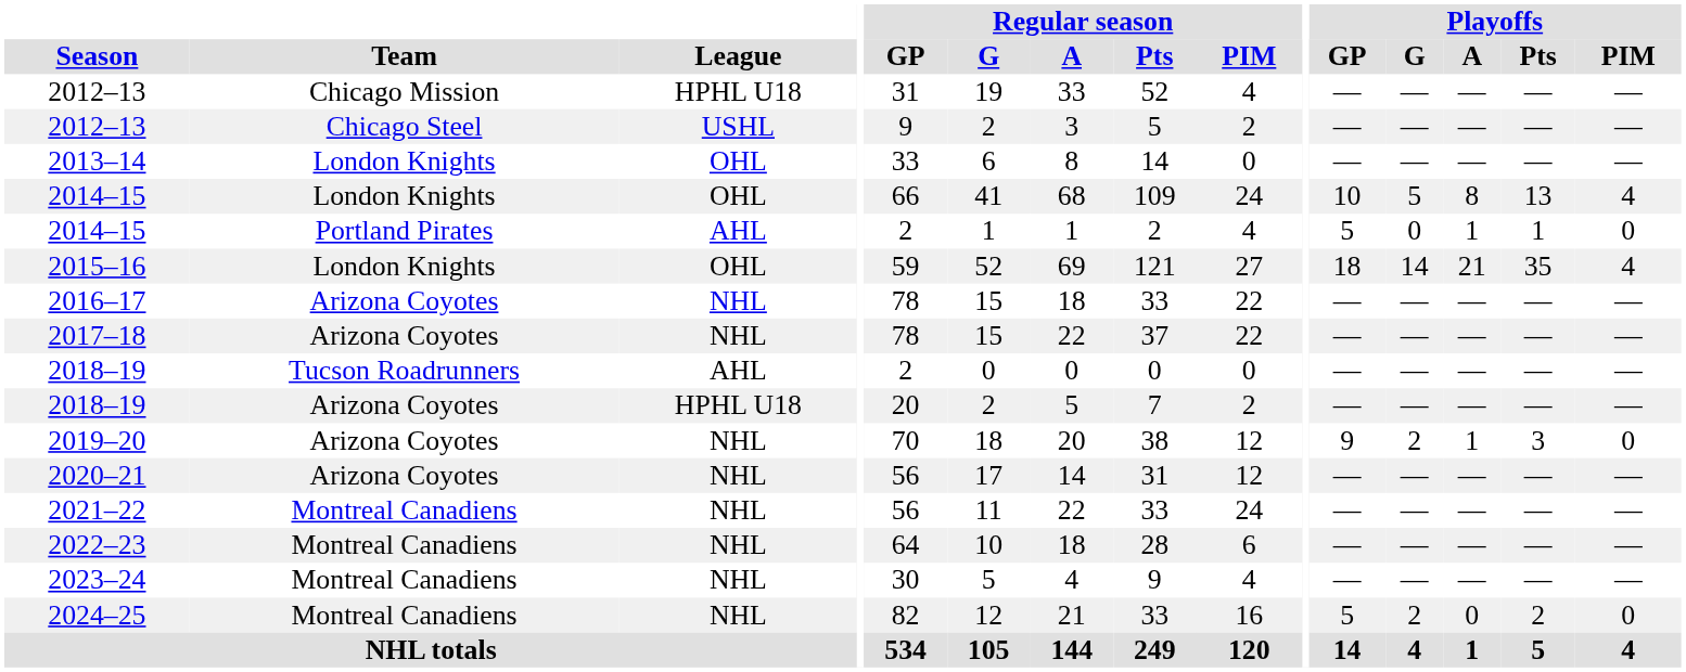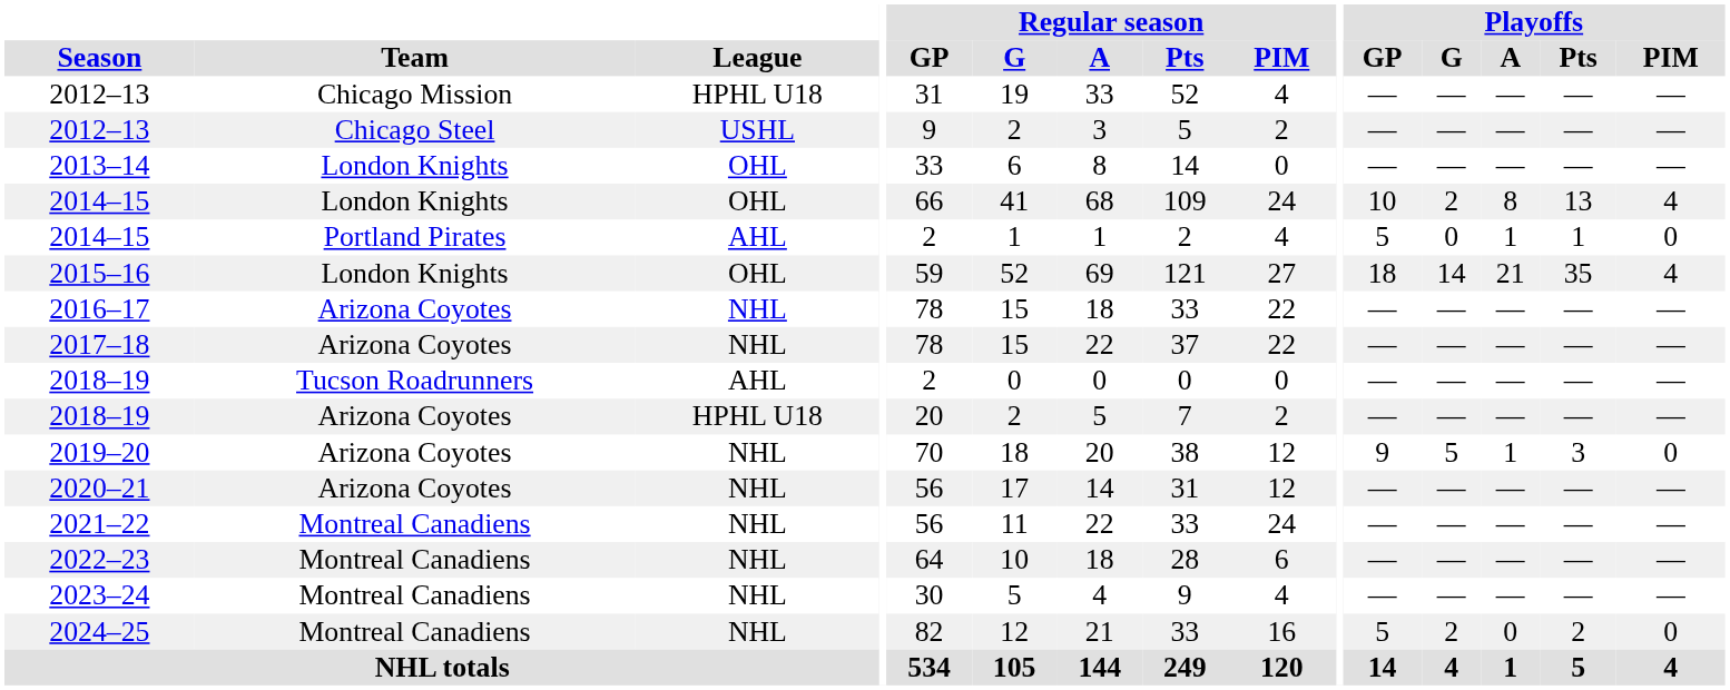 <table border="0" cellpadding="1" cellspacing="0" style="text-align:center; width:60em;">
 <tr bgcolor="#e0e0e0">
 <th colspan="3" style="background:#fff;"></th>
 <th rowspan="99" style="background:#fff;"></th>
 <th colspan="5"><a href='#'>Regular season</a></th>
 <th rowspan="99" style="background:#fff;"></th>
 <th colspan="5"><a href='#'>Playoffs</a></th>
 </tr>
 <tr bgcolor="#e0e0e0">
 <th><a href='#'>Season</a></th>
 <th>Team</th>
 <th>League</th>
 <th>GP</th>
 <th><a href='#'>G</a></th>
 <th><a href='#'>A</a></th>
 <th><a href='#'>Pts</a></th>
 <th><a href='#'>PIM</a></th>
 <th>GP</th>
 <th>G</th>
 <th>A</th>
 <th>Pts</th>
 <th>PIM</th>
 </tr>
 <tr>
 <td>2012–13</td>
 <td>Chicago Mission</td>
 <td>HPHL U18</td>
 <td>31</td>
 <td>19</td>
 <td>33</td>
 <td>52</td>
 <td>4</td>
 <td>—</td>
 <td>—</td>
 <td>—</td>
 <td>—</td>
 <td>—</td>
 </tr>
 <tr bgcolor="#f0f0f0">
 <td><a href='#'>2012–13</a></td>
 <td><a href='#'>Chicago Steel</a></td>
 <td><a href='#'>USHL</a></td>
 <td>9</td>
 <td>2</td>
 <td>3</td>
 <td>5</td>
 <td>2</td>
 <td>—</td>
 <td>—</td>
 <td>—</td>
 <td>—</td>
 <td>—</td>
 </tr>
 <tr>
 <td><a href='#'>2013–14</a></td>
 <td><a href='#'>London Knights</a></td>
 <td><a href='#'>OHL</a></td>
 <td>33</td>
 <td>6</td>
 <td>8</td>
 <td>14</td>
 <td>0</td>
 <td>—</td>
 <td>—</td>
 <td>—</td>
 <td>—</td>
 <td>—</td>
 </tr>
 <tr bgcolor="#f0f0f0">
 <td><a href='#'>2014–15</a></td>
 <td>London Knights</td>
 <td>OHL</td>
 <td>66</td>
 <td>41</td>
 <td>68</td>
 <td>109</td>
 <td>24</td>
 <td>10</td>
-<td>5</td>
+<td>2</td>
 <td>8</td>
 <td>13</td>
 <td>4</td>
 </tr>
 <tr>
 <td><a href='#'>2014–15</a></td>
 <td><a href='#'>Portland Pirates</a></td>
 <td><a href='#'>AHL</a></td>
 <td>2</td>
 <td>1</td>
 <td>1</td>
 <td>2</td>
 <td>4</td>
 <td>5</td>
 <td>0</td>
 <td>1</td>
 <td>1</td>
 <td>0</td>
 </tr>
 <tr bgcolor="#f0f0f0">
 <td><a href='#'>2015–16</a></td>
 <td>London Knights</td>
 <td>OHL</td>
 <td>59</td>
 <td>52</td>
 <td>69</td>
 <td>121</td>
 <td>27</td>
 <td>18</td>
 <td>14</td>
 <td>21</td>
 <td>35</td>
 <td>4</td>
 </tr>
 <tr>
 <td><a href='#'>2016–17</a></td>
 <td><a href='#'>Arizona Coyotes</a></td>
 <td><a href='#'>NHL</a></td>
 <td>78</td>
 <td>15</td>
 <td>18</td>
 <td>33</td>
 <td>22</td>
 <td>—</td>
 <td>—</td>
 <td>—</td>
 <td>—</td>
 <td>—</td>
 </tr>
 <tr bgcolor="#f0f0f0">
 <td><a href='#'>2017–18</a></td>
 <td>Arizona Coyotes</td>
 <td>NHL</td>
 <td>78</td>
 <td>15</td>
 <td>22</td>
 <td>37</td>
 <td>22</td>
 <td>—</td>
 <td>—</td>
 <td>—</td>
 <td>—</td>
 <td>—</td>
 </tr>
 <tr>
 <td><a href='#'>2018–19</a></td>
 <td><a href='#'>Tucson Roadrunners</a></td>
 <td>AHL</td>
 <td>2</td>
 <td>0</td>
 <td>0</td>
 <td>0</td>
 <td>0</td>
 <td>—</td>
 <td>—</td>
 <td>—</td>
 <td>—</td>
 <td>—</td>
 </tr>
 <tr bgcolor="#f0f0f0">
 <td><a href='#'>2018–19</a></td>
 <td>Arizona Coyotes</td>
 <td>HPHL U18</td>
 <td>20</td>
 <td>2</td>
 <td>5</td>
 <td>7</td>
 <td>2</td>
 <td>—</td>
 <td>—</td>
 <td>—</td>
 <td>—</td>
 <td>—</td>
 </tr>
 <tr>
 <td><a href='#'>2019–20</a></td>
 <td>Arizona Coyotes</td>
 <td>NHL</td>
 <td>70</td>
 <td>18</td>
 <td>20</td>
 <td>38</td>
 <td>12</td>
 <td>9</td>
-<td>2</td>
+<td>5</td>
 <td>1</td>
 <td>3</td>
 <td>0</td>
 </tr>
 <tr bgcolor="#f0f0f0">
 <td><a href='#'>2020–21</a></td>
 <td>Arizona Coyotes</td>
 <td>NHL</td>
 <td>56</td>
 <td>17</td>
 <td>14</td>
 <td>31</td>
 <td>12</td>
 <td>—</td>
 <td>—</td>
 <td>—</td>
 <td>—</td>
 <td>—</td>
 </tr>
 <tr>
 <td><a href='#'>2021–22</a></td>
 <td><a href='#'>Montreal Canadiens</a></td>
 <td>NHL</td>
 <td>56</td>
 <td>11</td>
 <td>22</td>
 <td>33</td>
 <td>24</td>
 <td>—</td>
 <td>—</td>
 <td>—</td>
 <td>—</td>
 <td>—</td>
 </tr>
 <tr bgcolor="#f0f0f0">
 <td><a href='#'>2022–23</a></td>
 <td>Montreal Canadiens</td>
 <td>NHL</td>
 <td>64</td>
 <td>10</td>
 <td>18</td>
 <td>28</td>
 <td>6</td>
 <td>—</td>
 <td>—</td>
 <td>—</td>
 <td>—</td>
 <td>—</td>
 </tr>
 <tr>
 <td><a href='#'>2023–24</a></td>
 <td>Montreal Canadiens</td>
 <td>NHL</td>
 <td>30</td>
 <td>5</td>
 <td>4</td>
 <td>9</td>
 <td>4</td>
 <td>—</td>
 <td>—</td>
 <td>—</td>
 <td>—</td>
 <td>—</td>
 </tr>
 <tr>
 </tr>
 <tr bgcolor="#f0f0f0">
 <td><a href='#'>2024–25</a></td>
 <td>Montreal Canadiens</td>
 <td>NHL</td>
 <td>82</td>
 <td>12</td>
 <td>21</td>
 <td>33</td>
 <td>16</td>
 <td>5</td>
 <td>2</td>
 <td>0</td>
 <td>2</td>
 <td>0</td>
 </tr>
 <tr bgcolor="#e0e0e0">
 <th colspan="3">NHL totals</th>
 <th>534</th>
 <th>105</th>
 <th>144</th>
 <th>249</th>
 <th>120</th>
 <th>14</th>
 <th>4</th>
 <th>1</th>
 <th>5</th>
 <th>4</th>
 </tr>
 </table>
